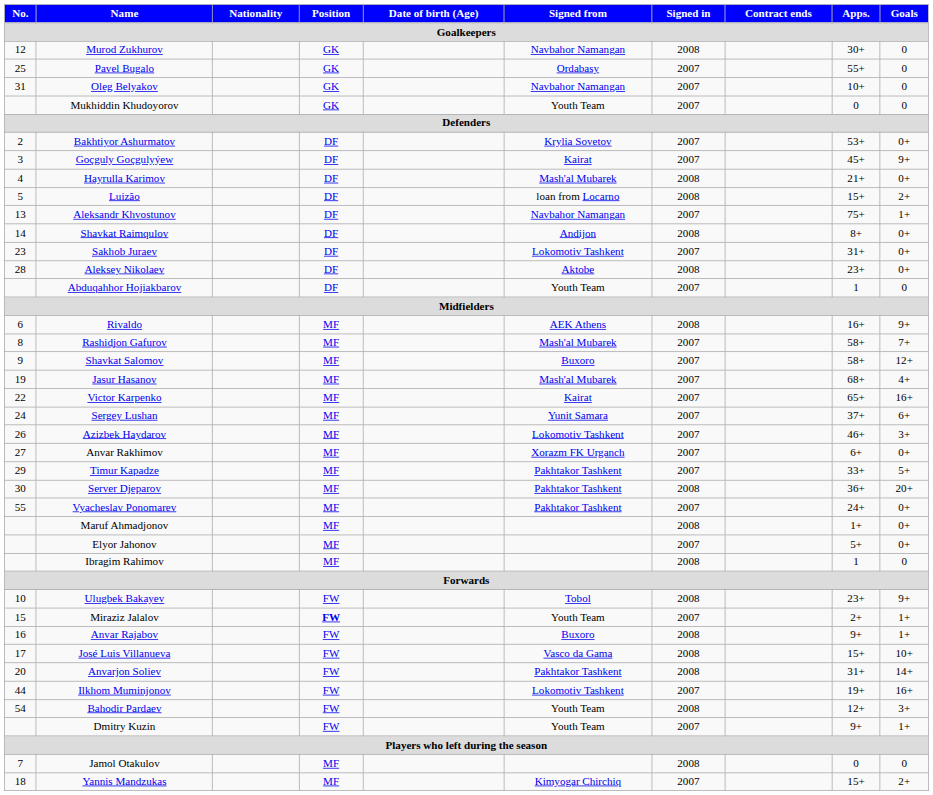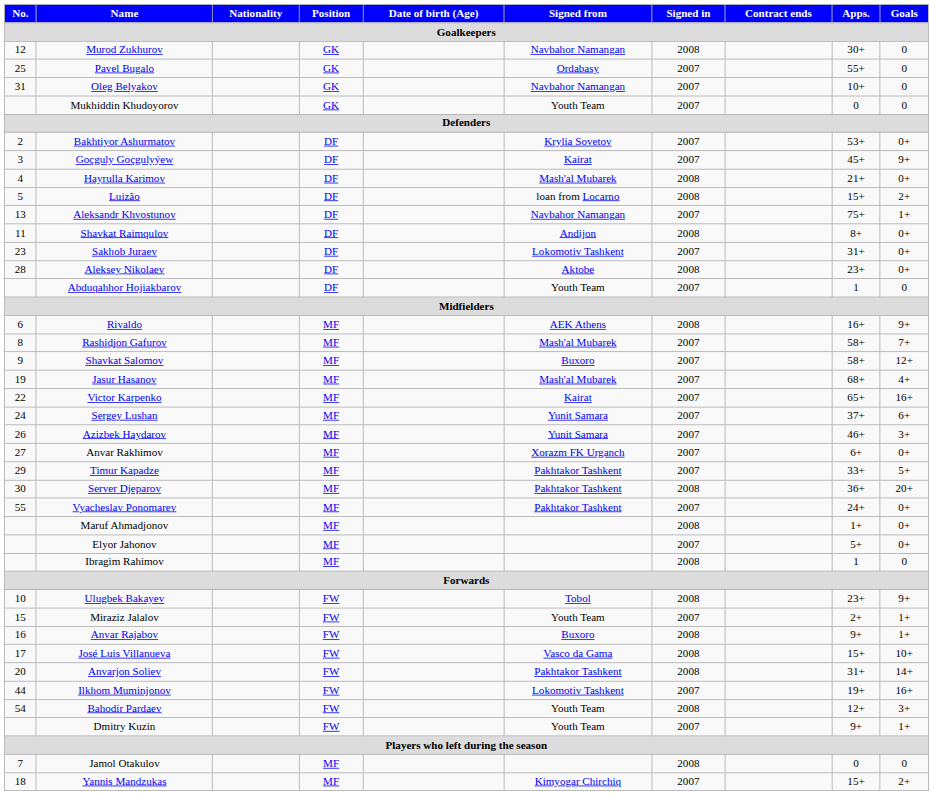 <table class="wikitable"  style="text-align:center; font-size:90%; width:95%;">
 <tr>
 <th style="background:#0000FF; color:white; text-align:center;">No.</th>
 <th style="background:#0000FF; color:white; text-align:center;">Name</th>
 <th style="background:#0000FF; color:white; text-align:center;">Nationality</th>
 <th style="background:#0000FF; color:white; text-align:center;">Position</th>
 <th style="background:#0000FF; color:white; text-align:center;">Date of birth (Age)</th>
 <th style="background:#0000FF; color:white; text-align:center;">Signed from</th>
 <th style="background:#0000FF; color:white; text-align:center;">Signed in</th>
 <th style="background:#0000FF; color:white; text-align:center;">Contract ends</th>
 <th style="background:#0000FF; color:white; text-align:center;">Apps.</th>
 <th style="background:#0000FF; color:white; text-align:center;">Goals</th>
 </tr>
 <tr>
 <th colspan="11"  style="background:#dcdcdc; text-align:center;">Goalkeepers</th>
 </tr>
 <tr>
 <td>12</td>
 <td><a href='#'>Murod Zukhurov</a></td>
 <td></td>
 <td><a href='#'>GK</a></td>
 <td></td>
 <td><a href='#'>Navbahor Namangan</a></td>
 <td>2008</td>
 <td></td>
 <td>30+</td>
 <td>0</td>
 </tr>
 <tr>
 <td>25</td>
 <td><a href='#'>Pavel Bugalo</a></td>
 <td></td>
 <td><a href='#'>GK</a></td>
 <td></td>
 <td><a href='#'>Ordabasy</a></td>
 <td>2007</td>
 <td></td>
 <td>55+</td>
 <td>0</td>
 </tr>
 <tr>
 <td>31</td>
 <td><a href='#'>Oleg Belyakov</a></td>
 <td></td>
 <td><a href='#'>GK</a></td>
 <td></td>
 <td><a href='#'>Navbahor Namangan</a></td>
 <td>2007</td>
 <td></td>
 <td>10+</td>
 <td>0</td>
 </tr>
 <tr>
 <td></td>
 <td>Mukhiddin Khudoyorov</td>
 <td></td>
 <td><a href='#'>GK</a></td>
 <td></td>
 <td>Youth Team</td>
 <td>2007</td>
 <td></td>
 <td>0</td>
 <td>0</td>
 </tr>
 <tr>
 <th colspan="11"  style="background:#dcdcdc; text-align:center;">Defenders</th>
 </tr>
 <tr>
 <td>2</td>
 <td><a href='#'>Bakhtiyor Ashurmatov</a></td>
 <td></td>
 <td><a href='#'>DF</a></td>
 <td></td>
 <td><a href='#'>Krylia Sovetov</a></td>
 <td>2007</td>
 <td></td>
 <td>53+</td>
 <td>0+</td>
 </tr>
 <tr>
 <td>3</td>
 <td><a href='#'>Goçguly Goçgulyýew</a></td>
 <td></td>
 <td><a href='#'>DF</a></td>
 <td></td>
 <td><a href='#'>Kairat</a></td>
 <td>2007</td>
 <td></td>
 <td>45+</td>
 <td>9+</td>
 </tr>
 <tr>
 <td>4</td>
 <td><a href='#'>Hayrulla Karimov</a></td>
 <td></td>
 <td><a href='#'>DF</a></td>
 <td></td>
 <td><a href='#'>Mash'al Mubarek</a></td>
 <td>2008</td>
 <td></td>
 <td>21+</td>
 <td>0+</td>
 </tr>
 <tr>
 <td>5</td>
 <td><a href='#'>Luizão</a></td>
 <td></td>
 <td><a href='#'>DF</a></td>
 <td></td>
 <td>loan from <a href='#'>Locarno</a></td>
 <td>2008</td>
 <td></td>
 <td>15+</td>
 <td>2+</td>
 </tr>
 <tr>
 <td>13</td>
 <td><a href='#'>Aleksandr Khvostunov</a></td>
 <td></td>
 <td><a href='#'>DF</a></td>
 <td></td>
 <td><a href='#'>Navbahor Namangan</a></td>
 <td>2007</td>
 <td></td>
 <td>75+</td>
 <td>1+</td>
 </tr>
 <tr>
-<td>14</td>
+<td>11</td>
 <td><a href='#'>Shavkat Raimqulov</a></td>
 <td></td>
 <td><a href='#'>DF</a></td>
 <td></td>
 <td><a href='#'>Andijon</a></td>
 <td>2008</td>
 <td></td>
 <td>8+</td>
 <td>0+</td>
 </tr>
 <tr>
 <td>23</td>
 <td><a href='#'>Sakhob Juraev</a></td>
 <td></td>
 <td><a href='#'>DF</a></td>
 <td></td>
 <td><a href='#'>Lokomotiv Tashkent</a></td>
 <td>2007</td>
 <td></td>
 <td>31+</td>
 <td>0+</td>
 </tr>
 <tr>
 <td>28</td>
 <td><a href='#'>Aleksey Nikolaev</a></td>
 <td></td>
 <td><a href='#'>DF</a></td>
 <td></td>
 <td><a href='#'>Aktobe</a></td>
 <td>2008</td>
 <td></td>
 <td>23+</td>
 <td>0+</td>
 </tr>
 <tr>
 <td></td>
 <td><a href='#'>Abduqahhor Hojiakbarov</a></td>
 <td></td>
 <td><a href='#'>DF</a></td>
 <td></td>
 <td>Youth Team</td>
 <td>2007</td>
 <td></td>
 <td>1</td>
 <td>0</td>
 </tr>
 <tr>
 <th colspan="11"  style="background:#dcdcdc; text-align:center;">Midfielders</th>
 </tr>
 <tr>
 <td>6</td>
 <td><a href='#'>Rivaldo</a></td>
 <td></td>
 <td><a href='#'>MF</a></td>
 <td></td>
 <td><a href='#'>AEK Athens</a></td>
 <td>2008</td>
 <td></td>
 <td>16+</td>
 <td>9+</td>
 </tr>
 <tr>
 <td>8</td>
 <td><a href='#'>Rashidjon Gafurov</a></td>
 <td></td>
 <td><a href='#'>MF</a></td>
 <td></td>
 <td><a href='#'>Mash'al Mubarek</a></td>
 <td>2007</td>
 <td></td>
 <td>58+</td>
 <td>7+</td>
 </tr>
 <tr>
 <td>9</td>
 <td><a href='#'>Shavkat Salomov</a></td>
 <td></td>
 <td><a href='#'>MF</a></td>
 <td></td>
 <td><a href='#'>Buxoro</a></td>
 <td>2007</td>
 <td></td>
 <td>58+</td>
 <td>12+</td>
 </tr>
 <tr>
 <td>19</td>
 <td><a href='#'>Jasur Hasanov</a></td>
 <td></td>
 <td><a href='#'>MF</a></td>
 <td></td>
 <td><a href='#'>Mash'al Mubarek</a></td>
 <td>2007</td>
 <td></td>
 <td>68+</td>
 <td>4+</td>
 </tr>
 <tr>
 <td>22</td>
 <td><a href='#'>Victor Karpenko</a></td>
 <td></td>
 <td><a href='#'>MF</a></td>
 <td></td>
 <td><a href='#'>Kairat</a></td>
 <td>2007</td>
 <td></td>
 <td>65+</td>
 <td>16+</td>
 </tr>
 <tr>
 <td>24</td>
 <td><a href='#'>Sergey Lushan</a></td>
 <td></td>
 <td><a href='#'>MF</a></td>
 <td></td>
 <td><a href='#'>Yunit Samara</a></td>
 <td>2007</td>
 <td></td>
 <td>37+</td>
 <td>6+</td>
 </tr>
 <tr>
 <td>26</td>
 <td><a href='#'>Azizbek Haydarov</a></td>
 <td></td>
 <td><a href='#'>MF</a></td>
 <td></td>
-<td><a href='#'>Lokomotiv Tashkent</a></td>
+<td><a href='#'>Yunit Samara</a></td>
 <td>2007</td>
 <td></td>
 <td>46+</td>
 <td>3+</td>
 </tr>
 <tr>
 <td>27</td>
 <td>Anvar Rakhimov</td>
 <td></td>
 <td><a href='#'>MF</a></td>
 <td></td>
 <td><a href='#'>Xorazm FK Urganch</a></td>
 <td>2007</td>
 <td></td>
 <td>6+</td>
 <td>0+</td>
 </tr>
 <tr>
 <td>29</td>
 <td><a href='#'>Timur Kapadze</a></td>
 <td></td>
 <td><a href='#'>MF</a></td>
 <td></td>
 <td><a href='#'>Pakhtakor Tashkent</a></td>
 <td>2007</td>
 <td></td>
 <td>33+</td>
 <td>5+</td>
 </tr>
 <tr>
 <td>30</td>
 <td><a href='#'>Server Djeparov</a></td>
 <td></td>
 <td><a href='#'>MF</a></td>
 <td></td>
 <td><a href='#'>Pakhtakor Tashkent</a></td>
 <td>2008</td>
 <td></td>
 <td>36+</td>
 <td>20+</td>
 </tr>
 <tr>
 <td>55</td>
 <td><a href='#'>Vyacheslav Ponomarev</a></td>
 <td></td>
 <td><a href='#'>MF</a></td>
 <td></td>
 <td><a href='#'>Pakhtakor Tashkent</a></td>
 <td>2007</td>
 <td></td>
 <td>24+</td>
 <td>0+</td>
 </tr>
 <tr>
 <td></td>
 <td>Maruf Ahmadjonov</td>
 <td></td>
 <td><a href='#'>MF</a></td>
 <td></td>
 <td></td>
 <td>2008</td>
 <td></td>
 <td>1+</td>
 <td>0+</td>
 </tr>
 <tr>
 <td></td>
 <td>Elyor Jahonov</td>
 <td></td>
 <td><a href='#'>MF</a></td>
 <td></td>
 <td></td>
 <td>2007</td>
 <td></td>
 <td>5+</td>
 <td>0+</td>
 </tr>
 <tr>
 <td></td>
 <td>Ibragim Rahimov</td>
 <td></td>
 <td><a href='#'>MF</a></td>
 <td></td>
 <td></td>
 <td>2008</td>
 <td></td>
 <td>1</td>
 <td>0</td>
 </tr>
 <tr>
 <th colspan="11"  style="background:#dcdcdc; text-align:center;">Forwards</th>
 </tr>
 <tr>
 <td>10</td>
 <td><a href='#'>Ulugbek Bakayev</a></td>
 <td></td>
 <td><a href='#'>FW</a></td>
 <td></td>
 <td><a href='#'>Tobol</a></td>
 <td>2008</td>
 <td></td>
 <td>23+</td>
 <td>9+</td>
 </tr>
 <tr>
 <td>15</td>
 <td>Miraziz Jalalov</td>
 <td></td>
-<td><strong><a href='#'>FW</a></strong></td>
+<td><a href='#'>FW</a></td>
 <td></td>
 <td>Youth Team</td>
 <td>2007</td>
 <td></td>
 <td>2+</td>
 <td>1+</td>
 </tr>
 <tr>
 <td>16</td>
 <td><a href='#'>Anvar Rajabov</a></td>
 <td></td>
 <td><a href='#'>FW</a></td>
 <td></td>
 <td><a href='#'>Buxoro</a></td>
 <td>2008</td>
 <td></td>
 <td>9+</td>
 <td>1+</td>
 </tr>
 <tr>
 <td>17</td>
 <td><a href='#'>José Luis Villanueva</a></td>
 <td></td>
 <td><a href='#'>FW</a></td>
 <td></td>
 <td><a href='#'>Vasco da Gama</a></td>
 <td>2008</td>
 <td></td>
 <td>15+</td>
 <td>10+</td>
 </tr>
 <tr>
 <td>20</td>
 <td><a href='#'>Anvarjon Soliev</a></td>
 <td></td>
 <td><a href='#'>FW</a></td>
 <td></td>
 <td><a href='#'>Pakhtakor Tashkent</a></td>
 <td>2008</td>
 <td></td>
 <td>31+</td>
 <td>14+</td>
 </tr>
 <tr>
 <td>44</td>
 <td><a href='#'>Ilkhom Muminjonov</a></td>
 <td></td>
 <td><a href='#'>FW</a></td>
 <td></td>
 <td><a href='#'>Lokomotiv Tashkent</a></td>
 <td>2007</td>
 <td></td>
 <td>19+</td>
 <td>16+</td>
 </tr>
 <tr>
 <td>54</td>
 <td><a href='#'>Bahodir Pardaev</a></td>
 <td></td>
 <td><a href='#'>FW</a></td>
 <td></td>
 <td>Youth Team</td>
 <td>2008</td>
 <td></td>
 <td>12+</td>
 <td>3+</td>
 </tr>
 <tr>
 <td></td>
 <td>Dmitry Kuzin</td>
 <td></td>
 <td><a href='#'>FW</a></td>
 <td></td>
 <td>Youth Team</td>
 <td>2007</td>
 <td></td>
 <td>9+</td>
 <td>1+</td>
 </tr>
 <tr>
 <th colspan="11"  style="background:#dcdcdc; text-align:center;">Players who left during the season</th>
 </tr>
 <tr>
 <td>7</td>
 <td>Jamol Otakulov</td>
 <td></td>
 <td><a href='#'>MF</a></td>
 <td></td>
 <td></td>
 <td>2008</td>
 <td></td>
 <td>0</td>
 <td>0</td>
 </tr>
 <tr>
 <td>18</td>
 <td><a href='#'>Yannis Mandzukas</a></td>
 <td></td>
 <td><a href='#'>MF</a></td>
 <td></td>
 <td><a href='#'>Kimyogar Chirchiq</a></td>
 <td>2007</td>
 <td></td>
 <td>15+</td>
 <td>2+</td>
 </tr>
 </table>
